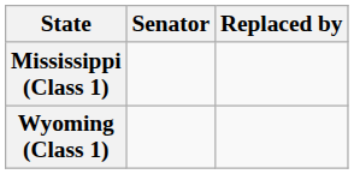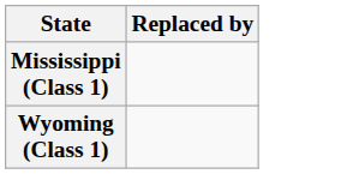 <table class="wikitable sortable plainrowheaders">
 <tr>
 <th scope="col">State</th>
-<th scope="col">Senator</th>
 <th scope="col">Replaced by</th>
 </tr>
 <tr>
 <th>Mississippi<br>(Class 1)</th>
 <td></td>
-<td></td>
 </tr>
 <tr>
 <th>Wyoming<br>(Class 1)</th>
 <td></td>
-<td></td>
 </tr>
 </table>
